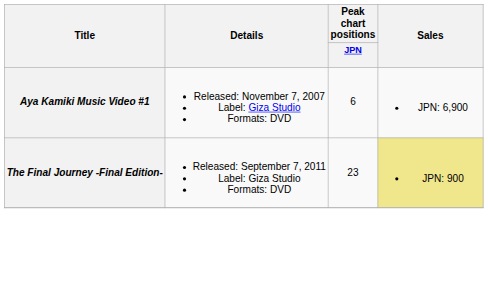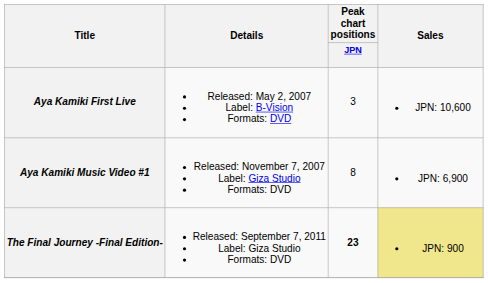 <table class="wikitable plainrowheaders" style="text-align:center;">
 <tr>
 <th scope="col" rowspan="2">Title</th>
 <th scope="col" rowspan="2">Details</th>
 <th colspan="1" scope="col">Peak chart positions</th>
 <th style="width:10em;" rowspan="2">Sales</th>
 </tr>
 <tr>
 <th scope="col" style="width:2.5em;font-size:90%;"><a href='#'>JPN<br></a><br></th>
 </tr>
 <tr>
+<th scope="row"><em>Aya Kamiki First Live</em></th>
+<td><br><ul><li>Released: May 2, 2007</li><li>Label: <a href='#'>B-Vision</a></li><li>Formats: <a href='#'>DVD</a></li></ul></td>
+<td>3</td>
+<td><br><ul><li>JPN: 10,600</li></ul></td>
+</tr>
+<tr>
 <th scope="row"><em>Aya Kamiki Music Video #1</em></th>
 <td><br><ul><li>Released: November 7, 2007</li><li>Label: <a href='#'>Giza Studio</a></li><li>Formats: DVD</li></ul></td>
-<td>6</td>
+<td>8</td>
 <td><br><ul><li>JPN: 6,900</li></ul></td>
 </tr>
 <tr>
 <th scope="row"><em>The Final Journey -Final Edition-</em></th>
 <td><br><ul><li>Released: September 7, 2011</li><li>Label: Giza Studio</li><li>Formats: DVD</li></ul></td>
-<td>23</td>
+<td><strong>23</strong></td>
 <td style="background: khaki;"><br><ul><li>JPN: 900</li></ul></td>
 </tr>
 <tr>
 </tr>
 </table>
